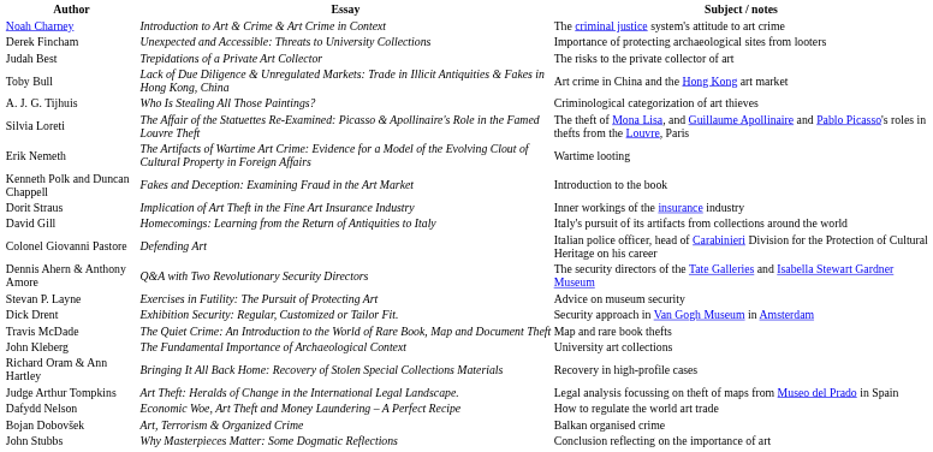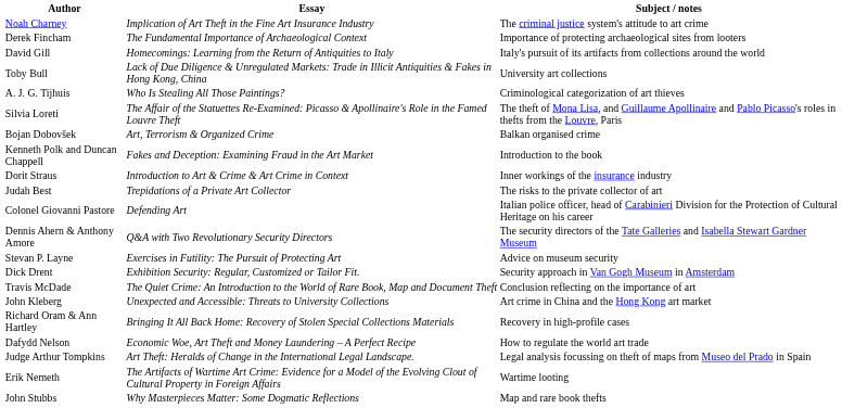 <table>
 <tr>
 <th>Author</th>
 <th>Essay</th>
 <th>Subject / notes</th>
 </tr>
 <tr>
 <td><a href='#'>Noah Charney</a></td>
-<td><em>Introduction to Art & Crime & Art Crime in Context</em></td>
+<td><em>Implication of Art Theft in the Fine Art Insurance Industry</em></td>
 <td>The <a href='#'>criminal justice</a> system's attitude to art crime</td>
 </tr>
 <tr>
 <td>Derek Fincham</td>
-<td><em>Unexpected and Accessible: Threats to University Collections</em></td>
+<td><em>The Fundamental Importance of Archaeological Context</em></td>
 <td>Importance of protecting archaeological sites from looters</td>
 </tr>
 <tr>
-<td>Judah Best</td>
-<td><em>Trepidations of a Private Art Collector</em></td>
-<td>The risks to the private collector of art</td>
+<td>David Gill</td>
+<td><em>Homecomings: Learning from the Return of Antiquities to Italy</em></td>
+<td>Italy's pursuit of its artifacts from collections around the world</td>
 </tr>
 <tr>
 <td>Toby Bull</td>
 <td><em>Lack of Due Diligence & Unregulated Markets: Trade in Illicit Antiquities & Fakes in Hong Kong, China</em></td>
-<td>Art crime in China and the <a href='#'>Hong Kong</a> art market</td>
+<td>University art collections</td>
 </tr>
 <tr>
 <td>A. J. G. Tijhuis</td>
 <td><em>Who Is Stealing All Those Paintings?</em></td>
 <td>Criminological categorization of art thieves</td>
 </tr>
 <tr>
 <td>Silvia Loreti</td>
 <td><em>The Affair of the Statuettes Re-Examined: Picasso & Apollinaire's Role in the Famed Louvre Theft</em></td>
 <td>The theft of <a href='#'>Mona Lisa</a>, and <a href='#'>Guillaume Apollinaire</a> and <a href='#'>Pablo Picasso</a>'s roles in thefts from the <a href='#'>Louvre</a>, Paris</td>
 </tr>
 <tr>
-<td>Erik Nemeth</td>
-<td><em>The Artifacts of Wartime Art Crime: Evidence for a Model of the Evolving Clout of Cultural Property in Foreign Affairs</em></td>
-<td>Wartime looting</td>
+<td>Bojan Dobovšek</td>
+<td><em>Art, Terrorism & Organized Crime</em></td>
+<td>Balkan organised crime</td>
 </tr>
 <tr>
 <td>Kenneth Polk and Duncan Chappell</td>
 <td><em>Fakes and Deception: Examining Fraud in the Art Market</em></td>
 <td>Introduction to the book</td>
 </tr>
 <tr>
 <td>Dorit Straus</td>
-<td><em>Implication of Art Theft in the Fine Art Insurance Industry</em></td>
+<td><em>Introduction to Art & Crime & Art Crime in Context</em></td>
 <td>Inner workings of the <a href='#'>insurance</a> industry</td>
 </tr>
 <tr>
-<td>David Gill</td>
-<td><em>Homecomings: Learning from the Return of Antiquities to Italy</em></td>
-<td>Italy's pursuit of its artifacts from collections around the world</td>
+<td>Judah Best</td>
+<td><em>Trepidations of a Private Art Collector</em></td>
+<td>The risks to the private collector of art</td>
 </tr>
 <tr>
 <td>Colonel Giovanni Pastore</td>
 <td><em>Defending Art</em></td>
 <td>Italian police officer, head of <a href='#'>Carabinieri</a> Division for the Protection of Cultural Heritage on his career</td>
 </tr>
 <tr>
 <td>Dennis Ahern & Anthony Amore</td>
 <td><em>Q&A with Two Revolutionary Security Directors</em></td>
 <td>The security directors of the <a href='#'>Tate Galleries</a> and <a href='#'>Isabella Stewart Gardner Museum</a></td>
 </tr>
 <tr>
 <td>Stevan P. Layne</td>
 <td><em>Exercises in Futility: The Pursuit of Protecting Art</em></td>
 <td>Advice on museum security</td>
 </tr>
 <tr>
 <td>Dick Drent</td>
 <td><em>Exhibition Security: Regular, Customized or Tailor Fit.</em></td>
 <td>Security approach in <a href='#'>Van Gogh Museum</a> in <a href='#'>Amsterdam</a></td>
 </tr>
 <tr>
 <td>Travis McDade</td>
 <td><em>The Quiet Crime: An Introduction to the World of Rare Book, Map and Document Theft</em></td>
-<td>Map and rare book thefts</td>
+<td>Conclusion reflecting on the importance of art</td>
 </tr>
 <tr>
 <td>John Kleberg</td>
-<td><em>The Fundamental Importance of Archaeological Context</em></td>
-<td>University art collections</td>
+<td><em>Unexpected and Accessible: Threats to University Collections</em></td>
+<td>Art crime in China and the <a href='#'>Hong Kong</a> art market</td>
 </tr>
 <tr>
 <td>Richard Oram & Ann Hartley</td>
 <td><em>Bringing It All Back Home: Recovery of Stolen Special Collections Materials</em></td>
 <td>Recovery in high-profile cases</td>
 </tr>
 <tr>
+<td>Dafydd Nelson</td>
+<td><em>Economic Woe, Art Theft and Money Laundering – A Perfect Recipe</em></td>
+<td>How to regulate the world art trade</td>
+</tr>
+<tr>
 <td>Judge Arthur Tompkins</td>
 <td><em>Art Theft: Heralds of Change in the International Legal Landscape.</em></td>
 <td>Legal analysis focussing on theft of maps from <a href='#'>Museo del Prado</a> in Spain</td>
 </tr>
 <tr>
-<td>Dafydd Nelson</td>
-<td><em>Economic Woe, Art Theft and Money Laundering – A Perfect Recipe</em></td>
-<td>How to regulate the world art trade</td>
-</tr>
-<tr>
-<td>Bojan Dobovšek</td>
-<td><em>Art, Terrorism & Organized Crime</em></td>
-<td>Balkan organised crime</td>
+<td>Erik Nemeth</td>
+<td><em>The Artifacts of Wartime Art Crime: Evidence for a Model of the Evolving Clout of Cultural Property in Foreign Affairs</em></td>
+<td>Wartime looting</td>
 </tr>
 <tr>
 <td>John Stubbs</td>
 <td><em>Why Masterpieces Matter: Some Dogmatic Reflections</em></td>
-<td>Conclusion reflecting on the importance of art</td>
+<td>Map and rare book thefts</td>
 </tr>
 </table>
